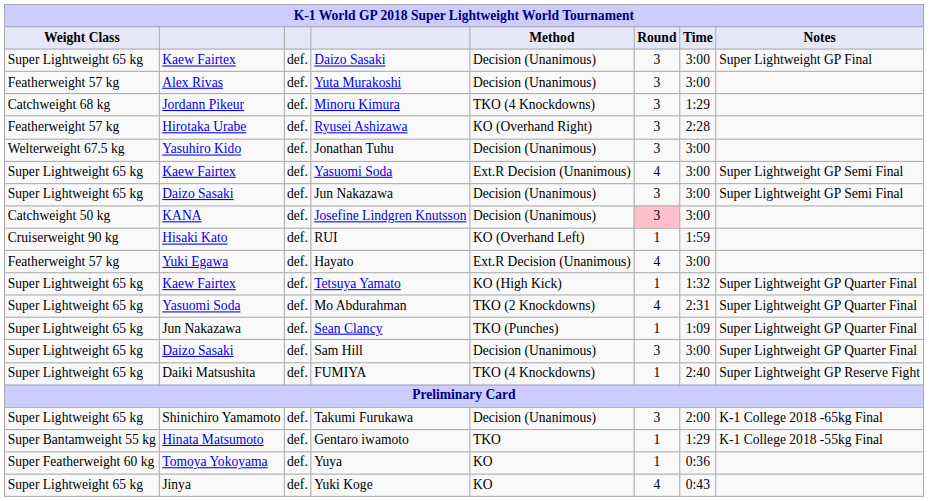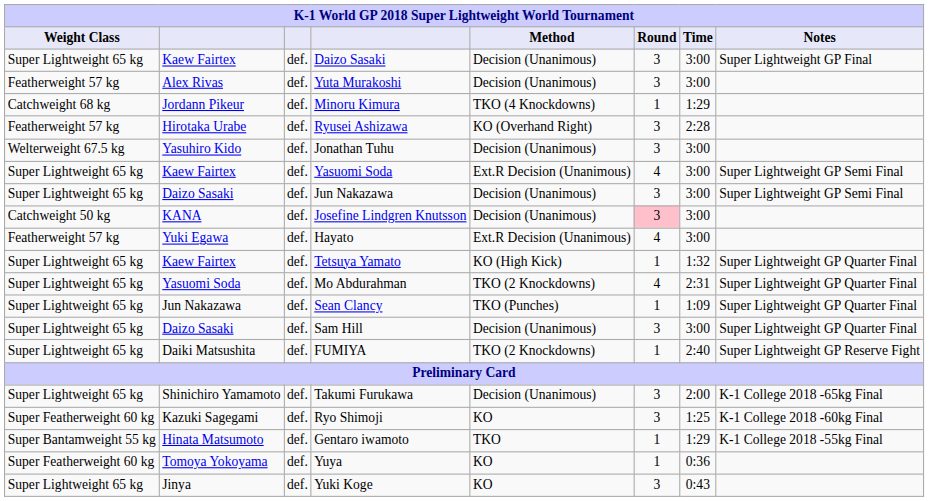 <table class="wikitable" style="font-size: 80%;">
 <tr>
 <th colspan="8" style="background-color: #ccf; color: #000080; text-align: center;"><strong>K-1 World GP 2018 Super Lightweight World Tournament</strong></th>
 </tr>
 <tr>
 <th colspan="1" style="background-color: #E6E8FA; color: #000000; text-align: center;">Weight Class</th>
 <th colspan="1" style="background-color: #E6E8FA; color: #000000; text-align: center;"></th>
 <th colspan="1" style="background-color: #E6E8FA; color: #000000; text-align: center;"></th>
 <th colspan="1" style="background-color: #E6E8FA; color: #000000; text-align: center;"></th>
 <th colspan="1" style="background-color: #E6E8FA; color: #000000; text-align: center;">Method</th>
 <th colspan="1" style="background-color: #E6E8FA; color: #000000; text-align: center;">Round</th>
 <th colspan="1" style="background-color: #E6E8FA; color: #000000; text-align: center;">Time</th>
 <th colspan="1" style="background-color: #E6E8FA; color: #000000; text-align: center;">Notes</th>
 </tr>
 <tr>
 <td>Super Lightweight 65 kg</td>
 <td> <a href='#'>Kaew Fairtex</a></td>
 <td align=center>def.</td>
 <td> <a href='#'>Daizo Sasaki</a></td>
 <td>Decision (Unanimous)</td>
 <td align=center>3</td>
 <td align=center>3:00</td>
 <td>Super Lightweight GP Final</td>
 </tr>
 <tr>
 <td>Featherweight 57 kg</td>
 <td> <a href='#'>Alex Rivas</a></td>
 <td align=center>def.</td>
 <td> <a href='#'>Yuta Murakoshi</a></td>
 <td>Decision (Unanimous)</td>
 <td align=center>3</td>
 <td align=center>3:00</td>
 <td></td>
 </tr>
 <tr>
 <td>Catchweight 68 kg</td>
 <td> <a href='#'>Jordann Pikeur</a></td>
 <td align=center>def.</td>
 <td> <a href='#'>Minoru Kimura</a></td>
 <td>TKO (4 Knockdowns)</td>
-<td align=center>3</td>
+<td align=center>1</td>
 <td align=center>1:29</td>
 <td></td>
 </tr>
 <tr>
 <td>Featherweight 57 kg</td>
 <td> <a href='#'>Hirotaka Urabe</a></td>
 <td align=center>def.</td>
 <td> <a href='#'>Ryusei Ashizawa</a></td>
 <td>KO (Overhand Right)</td>
 <td align=center>3</td>
 <td align=center>2:28</td>
 <td></td>
 </tr>
 <tr>
 <td>Welterweight 67.5 kg</td>
 <td> <a href='#'>Yasuhiro Kido</a></td>
 <td align=center>def.</td>
 <td> Jonathan Tuhu</td>
 <td>Decision (Unanimous)</td>
 <td align=center>3</td>
 <td align=center>3:00</td>
 <td></td>
 </tr>
 <tr>
 <td>Super Lightweight 65 kg</td>
 <td> <a href='#'>Kaew Fairtex</a></td>
 <td align=center>def.</td>
 <td> <a href='#'>Yasuomi Soda</a></td>
 <td>Ext.R Decision (Unanimous)</td>
 <td align=center>4</td>
 <td align=center>3:00</td>
 <td>Super Lightweight GP Semi Final</td>
 </tr>
 <tr>
 <td>Super Lightweight 65 kg</td>
 <td> <a href='#'>Daizo Sasaki</a></td>
 <td align=center>def.</td>
 <td> Jun Nakazawa</td>
 <td>Decision (Unanimous)</td>
 <td align=center>3</td>
 <td align=center>3:00</td>
 <td>Super Lightweight GP Semi Final</td>
 </tr>
 <tr>
 <td>Catchweight 50 kg</td>
 <td> <a href='#'>KANA</a></td>
 <td align=center>def.</td>
 <td> <a href='#'>Josefine Lindgren Knutsson</a></td>
 <td>Decision (Unanimous)</td>
 <td align=center style="background: pink;">3</td>
 <td align=center>3:00</td>
-<td></td>
-</tr>
-<tr>
-<td>Cruiserweight 90 kg</td>
-<td> <a href='#'>Hisaki Kato</a></td>
-<td align=center>def.</td>
-<td> RUI</td>
-<td>KO (Overhand Left)</td>
-<td align=center>1</td>
-<td align=center>1:59</td>
 <td></td>
 </tr>
 <tr>
 <td>Featherweight 57 kg</td>
 <td> <a href='#'>Yuki Egawa</a></td>
 <td align=center>def.</td>
 <td> Hayato</td>
 <td>Ext.R Decision (Unanimous)</td>
 <td align=center>4</td>
 <td align=center>3:00</td>
 <td></td>
 </tr>
 <tr>
 <td>Super Lightweight 65 kg</td>
 <td> <a href='#'>Kaew Fairtex</a></td>
 <td align=center>def.</td>
 <td> <a href='#'>Tetsuya Yamato</a></td>
 <td>KO (High Kick)</td>
 <td align=center>1</td>
 <td align=center>1:32</td>
 <td>Super Lightweight GP Quarter Final</td>
 </tr>
 <tr>
 <td>Super Lightweight 65 kg</td>
 <td> <a href='#'>Yasuomi Soda</a></td>
 <td align=center>def.</td>
 <td> Mo Abdurahman</td>
 <td>TKO (2 Knockdowns)</td>
 <td align=center>4</td>
 <td align=center>2:31</td>
 <td>Super Lightweight GP Quarter Final</td>
 </tr>
 <tr>
 <td>Super Lightweight 65 kg</td>
 <td> Jun Nakazawa</td>
 <td align=center>def.</td>
 <td> <a href='#'>Sean Clancy</a></td>
 <td>TKO (Punches)</td>
 <td align=center>1</td>
 <td align=center>1:09</td>
 <td>Super Lightweight GP Quarter Final</td>
 </tr>
 <tr>
 <td>Super Lightweight 65 kg</td>
 <td> <a href='#'>Daizo Sasaki</a></td>
 <td align=center>def.</td>
 <td> Sam Hill</td>
 <td>Decision (Unanimous)</td>
 <td align=center>3</td>
 <td align=center>3:00</td>
 <td>Super Lightweight GP Quarter Final</td>
 </tr>
 <tr>
 <td>Super Lightweight 65 kg</td>
 <td> Daiki Matsushita</td>
 <td align=center>def.</td>
 <td> FUMIYA</td>
-<td>TKO (4 Knockdowns)</td>
+<td>TKO (2 Knockdowns)</td>
 <td align=center>1</td>
 <td align=center>2:40</td>
 <td>Super Lightweight GP Reserve Fight</td>
 </tr>
 <tr>
 <th colspan="8" style="background-color: #ccf; color: #000080; text-align: center;"><strong>Preliminary Card</strong></th>
 </tr>
 <tr>
 <td>Super Lightweight 65 kg</td>
 <td> Shinichiro Yamamoto</td>
 <td align=center>def.</td>
 <td> Takumi Furukawa</td>
 <td>Decision (Unanimous)</td>
 <td align=center>3</td>
 <td align=center>2:00</td>
 <td>K-1 College 2018 -65kg Final</td>
+</tr>
+<tr>
+<td>Super Featherweight 60 kg</td>
+<td> Kazuki Sagegami</td>
+<td align=center>def.</td>
+<td> Ryo Shimoji</td>
+<td>KO</td>
+<td align=center>3</td>
+<td align=center>1:25</td>
+<td>K-1 College 2018 -60kg Final</td>
 </tr>
 <tr>
 <td>Super Bantamweight 55 kg</td>
 <td> <a href='#'>Hinata Matsumoto</a></td>
 <td align=center>def.</td>
 <td> Gentaro iwamoto</td>
 <td>TKO</td>
 <td align=center>1</td>
 <td align=center>1:29</td>
 <td>K-1 College 2018 -55kg Final</td>
 </tr>
 <tr>
 <td>Super Featherweight 60 kg</td>
 <td> <a href='#'>Tomoya Yokoyama</a></td>
 <td align=center>def.</td>
 <td> Yuya</td>
 <td>KO</td>
 <td align=center>1</td>
 <td align=center>0:36</td>
 <td></td>
 </tr>
 <tr>
 <td>Super Lightweight 65 kg</td>
 <td> Jinya</td>
 <td align=center>def.</td>
 <td> Yuki Koge</td>
 <td>KO</td>
-<td align=center>4</td>
+<td align=center>3</td>
 <td align=center>0:43</td>
 <td></td>
 </tr>
 </table>
